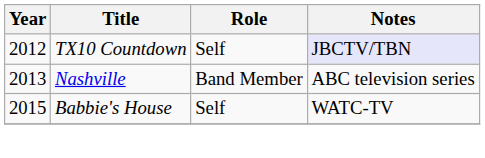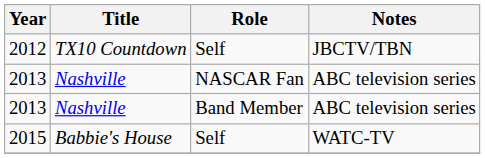 <table class="wikitable sortable">
 <tr>
 <th>Year</th>
 <th>Title</th>
 <th>Role</th>
 <th class="unsortable">Notes</th>
 </tr>
 <tr>
 <td>2012</td>
 <td><em>TX10 Countdown</em></td>
 <td>Self</td>
-<td style="background: lavender;">JBCTV/TBN</td>
+<td>JBCTV/TBN</td>
+</tr>
+<tr>
+<td>2013</td>
+<td><em><a href='#'>Nashville</a></em></td>
+<td>NASCAR Fan</td>
+<td>ABC television series</td>
 </tr>
 <tr>
 <td>2013</td>
 <td><em><a href='#'>Nashville</a></em></td>
 <td>Band Member</td>
 <td>ABC television series</td>
 </tr>
 <tr>
 <td>2015</td>
 <td><em>Babbie's House</em></td>
 <td>Self</td>
 <td>WATC-TV</td>
 </tr>
 <tr>
 </tr>
 </table>
